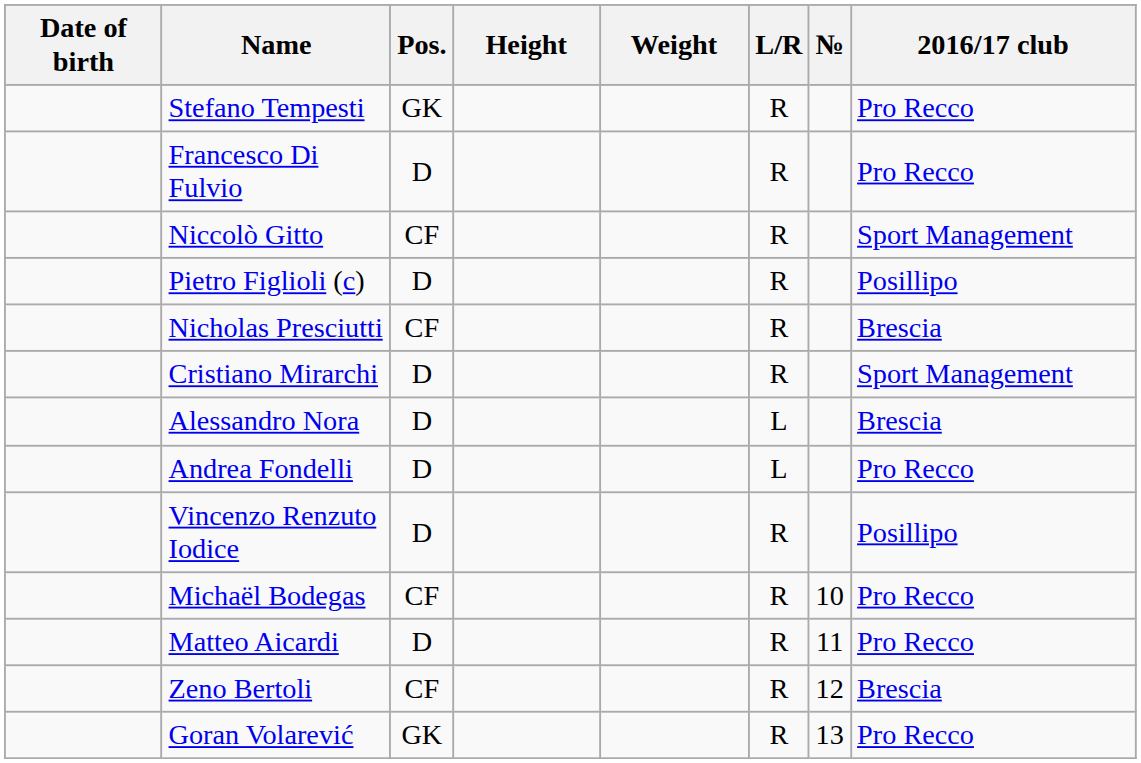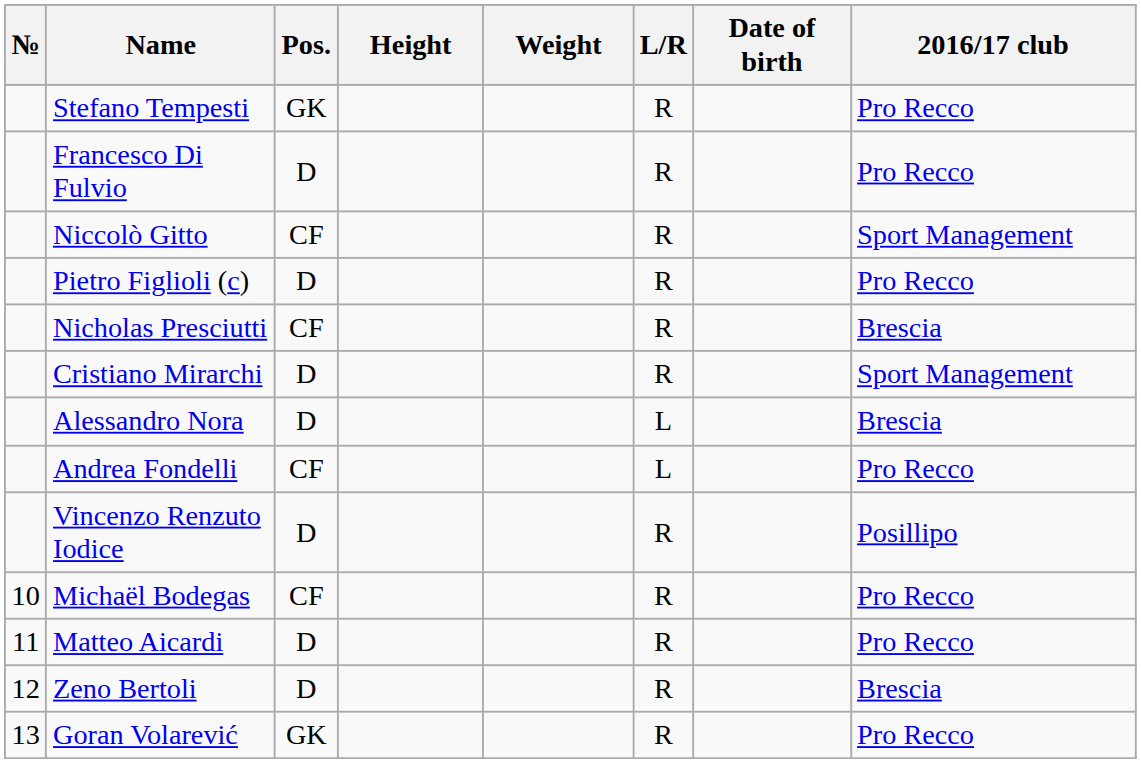 <table class="wikitable sortable" style="font-size:95%; text-align:center;">
 <tr>
-<th style="width:12em">Date of birth</th>
+<th>№</th>
 <th style="width:15em">Name</th>
 <th>Pos.</th>
 <th style="width:9em">Height</th>
 <th style="width:9em">Weight</th>
 <th>L/R</th>
-<th>№</th>
+<th style="width:12em">Date of birth</th>
 <th style="width:20em">2016/17 club</th>
 </tr>
 <tr>
-<td style="text-align:right;"></td>
+<td></td>
 <td style="text-align:left;"><a href='#'>Stefano Tempesti</a></td>
 <td>GK</td>
 <td></td>
 <td></td>
 <td>R</td>
-<td></td>
+<td style="text-align:right;"></td>
 <td style="text-align:left;"> <a href='#'>Pro Recco</a></td>
 </tr>
 <tr>
-<td style="text-align:right;"></td>
+<td></td>
 <td style="text-align:left;"><a href='#'>Francesco Di Fulvio</a></td>
 <td>D</td>
 <td></td>
 <td></td>
 <td>R</td>
-<td></td>
+<td style="text-align:right;"></td>
 <td style="text-align:left;"> <a href='#'>Pro Recco</a></td>
 </tr>
 <tr>
-<td style="text-align:right;"></td>
+<td></td>
 <td style="text-align:left;"><a href='#'>Niccolò Gitto</a></td>
 <td>CF</td>
 <td></td>
 <td></td>
 <td>R</td>
-<td></td>
+<td style="text-align:right;"></td>
 <td style="text-align:left;"> <a href='#'>Sport Management</a></td>
 </tr>
 <tr>
-<td style="text-align:right;"></td>
+<td></td>
 <td style="text-align:left;"><a href='#'>Pietro Figlioli</a> (<a href='#'>c</a>)</td>
 <td>D</td>
 <td></td>
 <td></td>
 <td>R</td>
-<td></td>
-<td style="text-align:left;"> <a href='#'>Posillipo</a></td>
+<td style="text-align:right;"></td>
+<td style="text-align:left;"> <a href='#'>Pro Recco</a></td>
 </tr>
 <tr>
-<td style="text-align:right;"></td>
+<td></td>
 <td style="text-align:left;"><a href='#'>Nicholas Presciutti</a></td>
 <td>CF</td>
 <td></td>
 <td></td>
 <td>R</td>
-<td></td>
+<td style="text-align:right;"></td>
 <td style="text-align:left;"> <a href='#'>Brescia</a></td>
 </tr>
 <tr>
-<td style="text-align:right;"></td>
+<td></td>
 <td style="text-align:left;"><a href='#'>Cristiano Mirarchi</a></td>
 <td>D</td>
 <td></td>
 <td></td>
 <td>R</td>
-<td></td>
+<td style="text-align:right;"></td>
 <td style="text-align:left;"> <a href='#'>Sport Management</a></td>
 </tr>
 <tr>
-<td style="text-align:right;"></td>
+<td></td>
 <td style="text-align:left;"><a href='#'>Alessandro Nora</a></td>
 <td>D</td>
 <td></td>
 <td></td>
 <td>L</td>
-<td></td>
+<td style="text-align:right;"></td>
 <td style="text-align:left;"> <a href='#'>Brescia</a></td>
 </tr>
 <tr>
-<td style="text-align:right;"></td>
+<td></td>
 <td style="text-align:left;"><a href='#'>Andrea Fondelli</a></td>
-<td>D</td>
+<td>CF</td>
 <td></td>
 <td></td>
 <td>L</td>
-<td></td>
+<td style="text-align:right;"></td>
 <td style="text-align:left;"> <a href='#'>Pro Recco</a></td>
 </tr>
 <tr>
-<td style="text-align:right;"></td>
+<td></td>
 <td style="text-align:left;"><a href='#'>Vincenzo Renzuto Iodice</a></td>
 <td>D</td>
 <td></td>
 <td></td>
 <td>R</td>
-<td></td>
+<td style="text-align:right;"></td>
 <td style="text-align:left;"> <a href='#'>Posillipo</a></td>
 </tr>
 <tr>
-<td style="text-align:right;"></td>
+<td>10</td>
 <td style="text-align:left;"><a href='#'>Michaël Bodegas</a></td>
 <td>CF</td>
 <td></td>
 <td></td>
 <td>R</td>
-<td>10</td>
+<td style="text-align:right;"></td>
 <td style="text-align:left;"> <a href='#'>Pro Recco</a></td>
 </tr>
 <tr>
-<td style="text-align:right;"></td>
+<td>11</td>
 <td style="text-align:left;"><a href='#'>Matteo Aicardi</a></td>
 <td>D</td>
 <td></td>
 <td></td>
 <td>R</td>
-<td>11</td>
+<td style="text-align:right;"></td>
 <td style="text-align:left;"> <a href='#'>Pro Recco</a></td>
 </tr>
 <tr>
-<td style="text-align:right;"></td>
+<td>12</td>
 <td style="text-align:left;"><a href='#'>Zeno Bertoli</a></td>
-<td>CF</td>
+<td>D</td>
 <td></td>
 <td></td>
 <td>R</td>
-<td>12</td>
+<td style="text-align:right;"></td>
 <td style="text-align:left;"> <a href='#'>Brescia</a></td>
 </tr>
 <tr>
-<td style="text-align:right;"></td>
+<td>13</td>
 <td style="text-align:left;"><a href='#'>Goran Volarević</a></td>
 <td>GK</td>
 <td></td>
 <td></td>
 <td>R</td>
-<td>13</td>
+<td style="text-align:right;"></td>
 <td style="text-align:left;"> <a href='#'>Pro Recco</a></td>
 </tr>
 </table>
